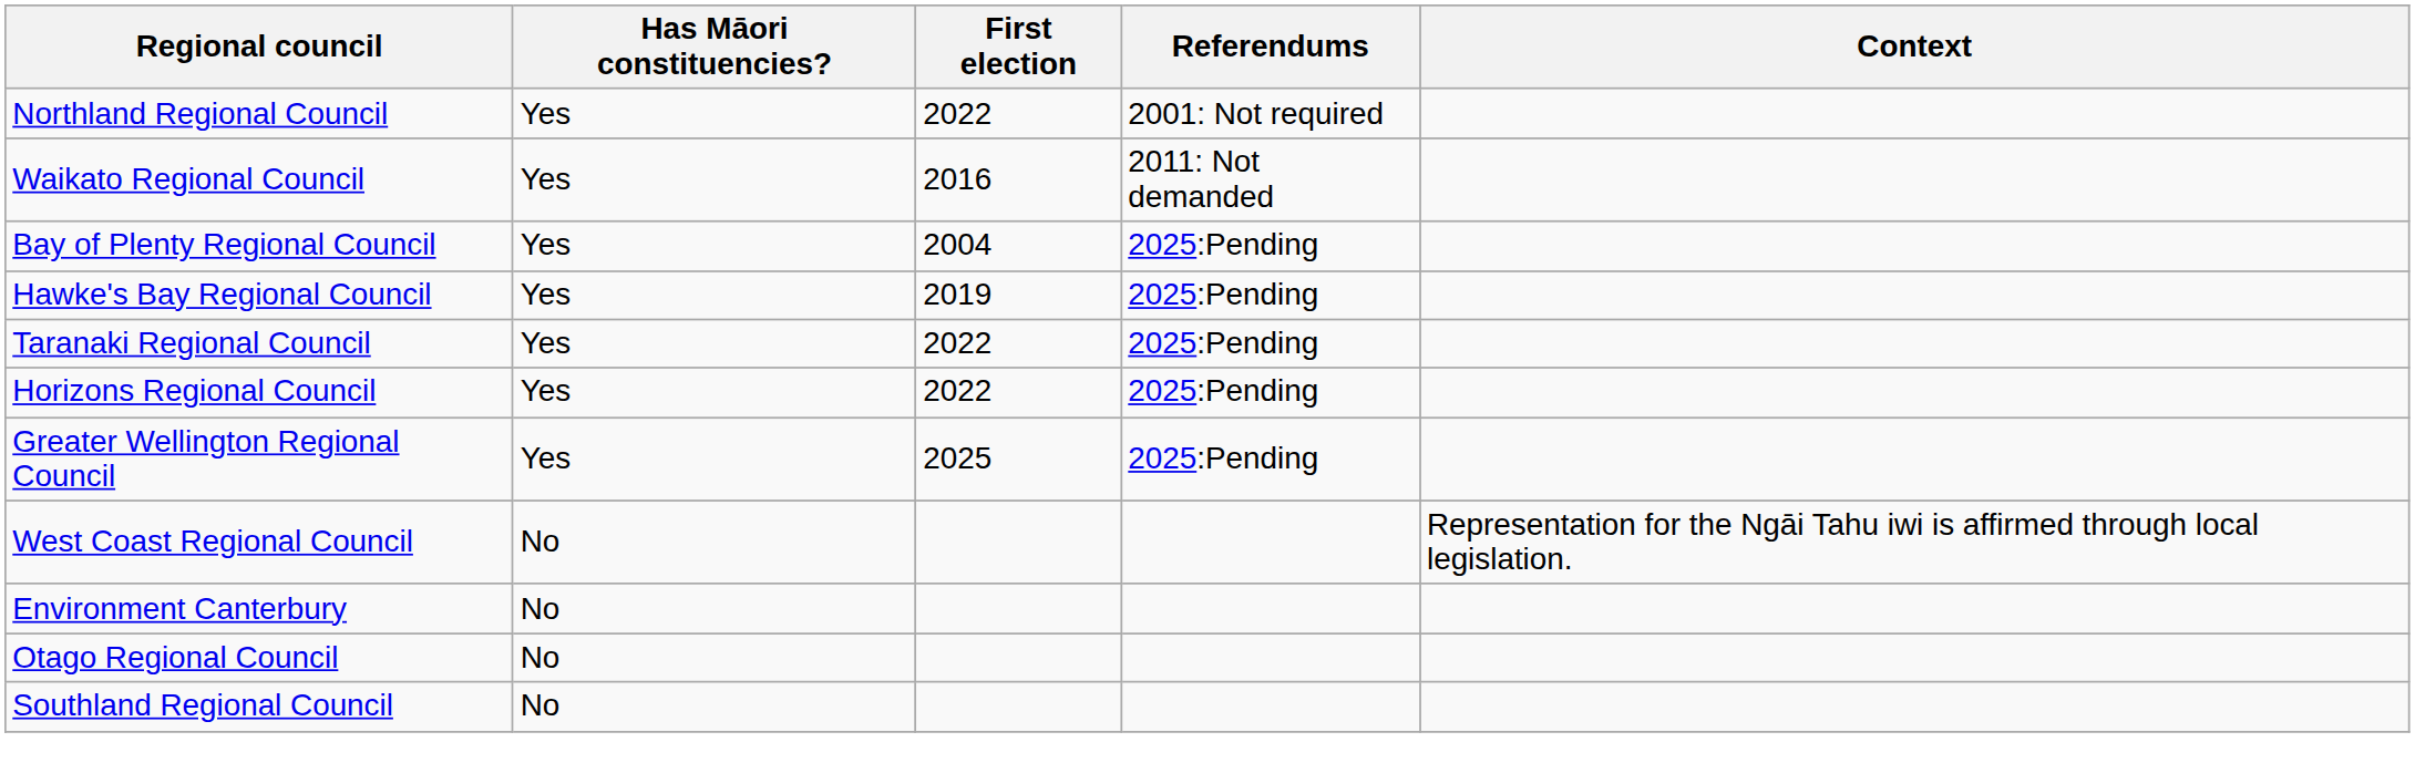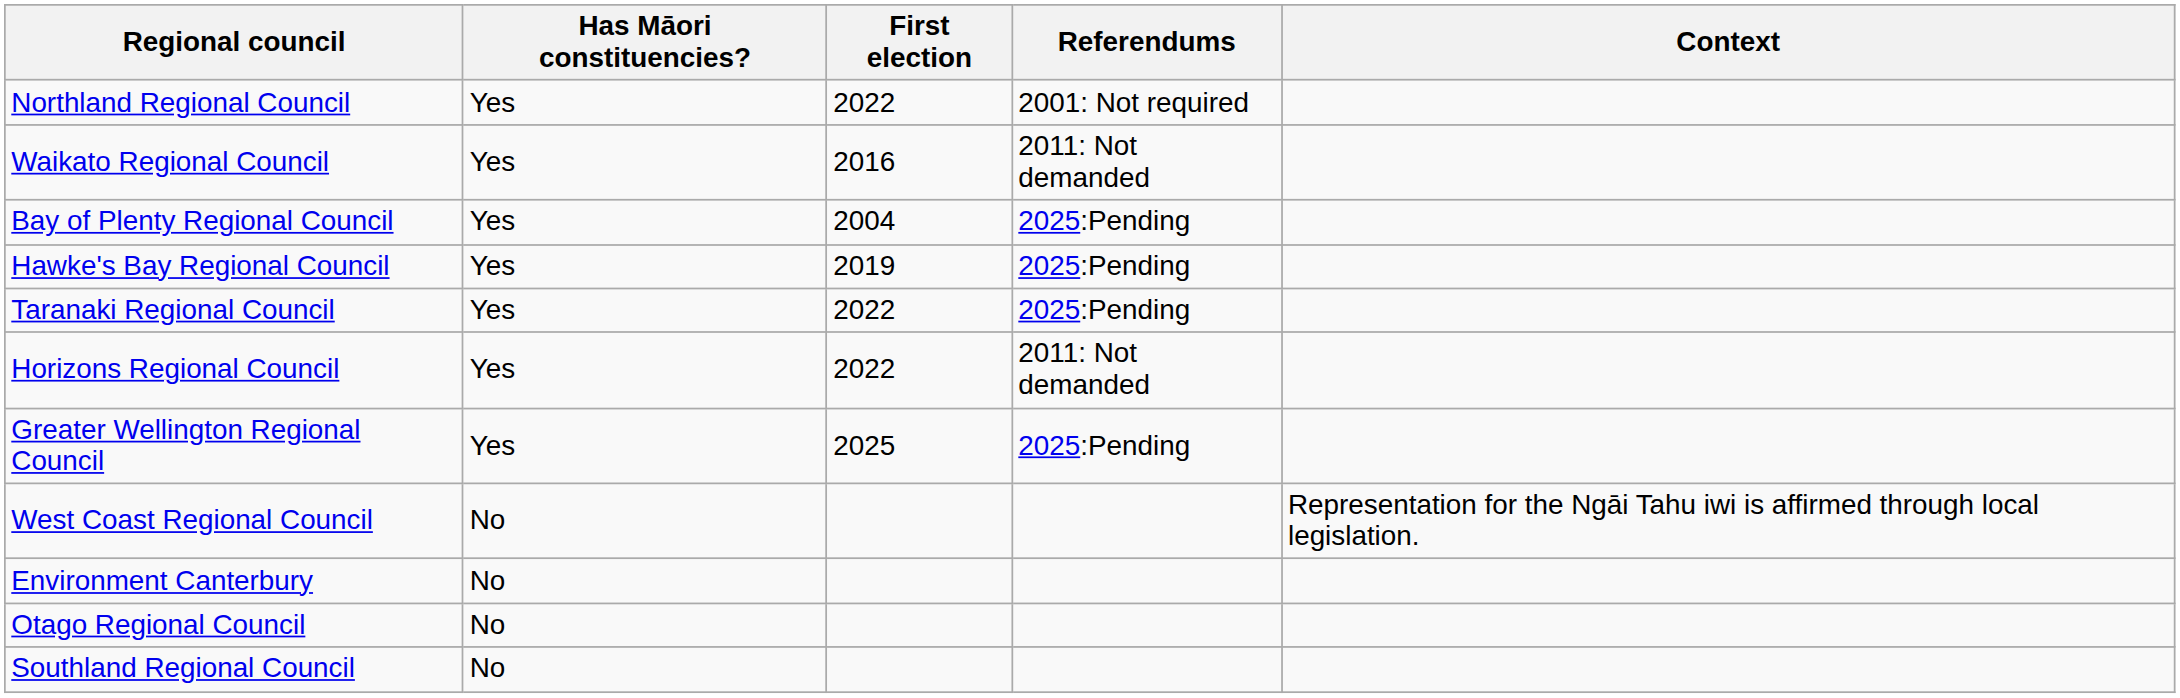 <table class="wikitable sortable plainrowheaders" style="text-align: left;">
 <tr>
 <th bgcolor="#f2f2f4" align="left">Regional council</th>
 <th bgcolor="#f2f2f4" align="left">Has Māori constituencies?</th>
 <th bgcolor="#f2f2f4" align="left">First election</th>
 <th>Referendums</th>
 <th>Context</th>
 </tr>
 <tr>
 <td><a href='#'>Northland Regional Council</a></td>
 <td>Yes</td>
 <td>2022</td>
 <td>2001: Not required</td>
 <td></td>
 </tr>
 <tr>
 <td><a href='#'>Waikato Regional Council</a></td>
 <td>Yes</td>
 <td>2016</td>
 <td>2011: Not demanded</td>
 <td></td>
 </tr>
 <tr>
 <td><a href='#'>Bay of Plenty Regional Council</a></td>
 <td>Yes</td>
 <td>2004</td>
 <td><a href='#'>2025</a>:Pending</td>
 <td></td>
 </tr>
 <tr>
 <td><a href='#'>Hawke's Bay Regional Council</a></td>
 <td>Yes</td>
 <td>2019</td>
 <td><a href='#'>2025</a>:Pending</td>
 <td></td>
 </tr>
 <tr>
 <td><a href='#'>Taranaki Regional Council</a></td>
 <td>Yes</td>
 <td>2022</td>
 <td><a href='#'>2025</a>:Pending</td>
 <td></td>
 </tr>
 <tr>
 <td><a href='#'>Horizons Regional Council</a></td>
 <td>Yes</td>
 <td>2022</td>
-<td><a href='#'>2025</a>:Pending</td>
+<td>2011: Not demanded</td>
 <td></td>
 </tr>
 <tr>
 <td><a href='#'>Greater Wellington Regional Council</a></td>
 <td>Yes</td>
 <td>2025</td>
 <td><a href='#'>2025</a>:Pending</td>
 <td></td>
 </tr>
 <tr>
 <td><a href='#'>West Coast Regional Council</a></td>
 <td>No</td>
 <td></td>
 <td></td>
 <td>Representation for the Ngāi Tahu iwi is affirmed through local legislation.</td>
 </tr>
 <tr>
 <td><a href='#'>Environment Canterbury</a></td>
 <td>No</td>
 <td></td>
 <td></td>
 <td></td>
 </tr>
 <tr>
 <td><a href='#'>Otago Regional Council</a></td>
 <td>No</td>
 <td></td>
 <td></td>
 <td></td>
 </tr>
 <tr>
 <td><a href='#'>Southland Regional Council</a></td>
 <td>No</td>
 <td></td>
 <td></td>
 <td></td>
 </tr>
 </table>
